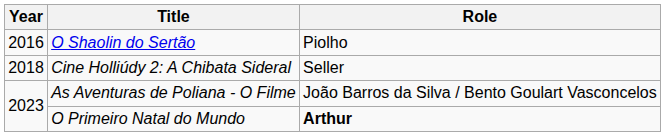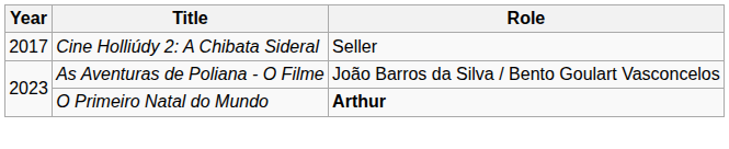 <table class="wikitable">
 <tr>
 <th>Year</th>
 <th>Title</th>
 <th>Role</th>
 </tr>
 <tr>
-<td>2016</td>
-<td><em><a href='#'>O Shaolin do Sertão</a></em></td>
-<td>Piolho</td>
-</tr>
-<tr>
-<td>2018</td>
+<td>2017</td>
 <td><em>Cine Holliúdy 2: A Chibata Sideral</em></td>
 <td>Seller</td>
 </tr>
 <tr>
 <td rowspan="2">2023</td>
 <td><em>As Aventuras de Poliana - O Filme</em></td>
 <td>João Barros da Silva / Bento Goulart Vasconcelos</td>
 </tr>
 <tr>
 <td><em>O Primeiro Natal do Mundo</em></td>
 <td><strong>Arthur</strong></td>
 </tr>
 </table>
